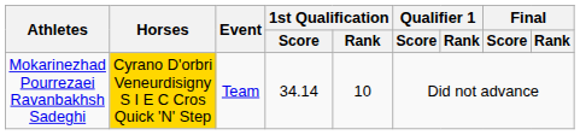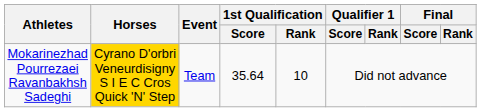 <table class=wikitable style="font-size:90%">
 <tr>
 <th rowspan="2">Athletes</th>
 <th rowspan="2">Horses</th>
 <th rowspan="2">Event</th>
 <th colspan="2">1st Qualification</th>
 <th colspan="2">Qualifier 1</th>
 <th colspan="2">Final</th>
 </tr>
 <tr style="font-size:95%">
 <th>Score</th>
 <th>Rank</th>
 <th>Score</th>
 <th>Rank</th>
 <th>Score</th>
 <th>Rank</th>
 </tr>
 <tr align=center>
 <td><a href='#'>Mokarinezhad</a><br><a href='#'>Pourrezaei</a><br><a href='#'>Ravanbakhsh</a><br><a href='#'>Sadeghi</a></td>
 <td style="background: gold;">Cyrano D'orbri<br>Veneurdisigny<br>S I E C Cros<br>Quick 'N' Step</td>
 <td><a href='#'>Team</a></td>
-<td>34.14</td>
+<td>35.64</td>
 <td>10</td>
 <td colspan=6>Did not advance</td>
 </tr>
 </table>
